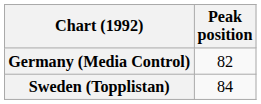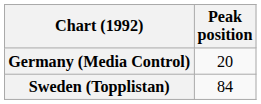 <table class="wikitable plainrowheaders" style="text-align:center">
 <tr>
 <th>Chart (1992)</th>
 <th>Peak<br>position</th>
 </tr>
 <tr>
 <th scope="row">Germany (Media Control)</th>
-<td>82</td>
+<td>20</td>
 </tr>
 <tr>
 <th scope="row">Sweden (Topplistan)</th>
 <td>84</td>
 </tr>
 </table>
